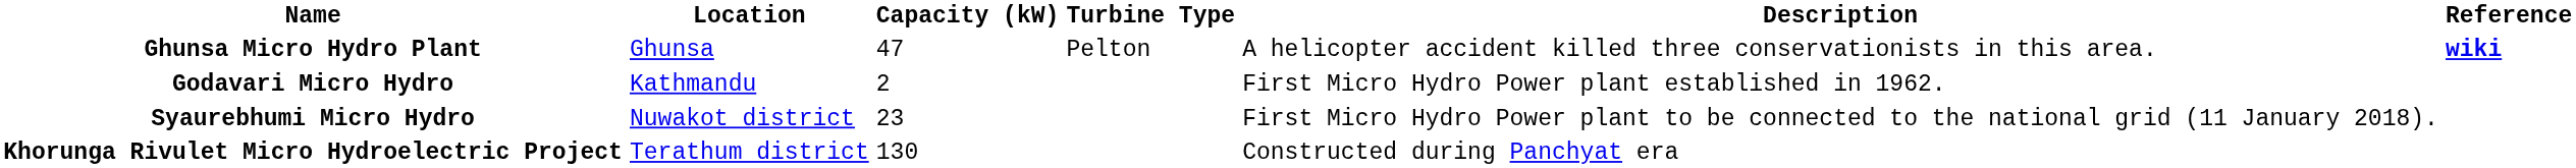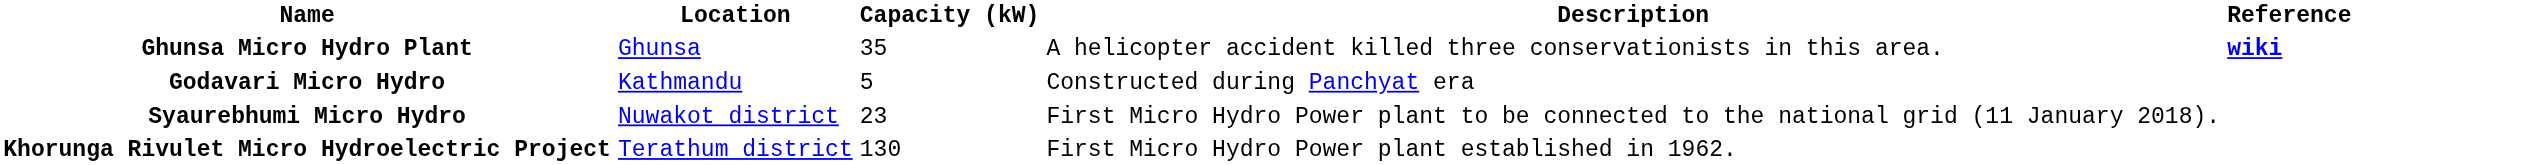 <table>
 <tr>
 <th>Name</th>
 <th>Location</th>
 <th>Capacity (kW)</th>
-<th>Turbine Type</th>
 <th>Description</th>
 <th>Reference</th>
 </tr>
 <tr>
 <th>Ghunsa Micro Hydro Plant</th>
 <td><a href='#'>Ghunsa</a></td>
-<td>47</td>
-<td>Pelton</td>
+<td>35</td>
 <td>A helicopter accident killed three conservationists in this area.</td>
 <td><strong><a href='#'>wiki</a></strong></td>
 </tr>
 <tr>
 <th>Godavari Micro Hydro</th>
 <td><a href='#'>Kathmandu</a></td>
-<td>2</td>
-<td></td>
-<td>First Micro Hydro Power plant established in 1962.</td>
+<td>5</td>
+<td>Constructed during <a href='#'>Panchyat</a> era</td>
 <td></td>
 </tr>
 <tr>
 <th>Syaurebhumi Micro Hydro</th>
 <td><a href='#'>Nuwakot district</a></td>
 <td>23</td>
-<td></td>
 <td>First Micro Hydro Power plant to be connected to the national grid (11 January 2018).</td>
 <td></td>
 </tr>
 <tr>
 <th>Khorunga Rivulet Micro Hydroelectric Project</th>
 <td><a href='#'>Terathum district</a></td>
 <td>130</td>
-<td></td>
-<td>Constructed during <a href='#'>Panchyat</a> era</td>
+<td>First Micro Hydro Power plant established in 1962.</td>
 <td></td>
 </tr>
 </table>
